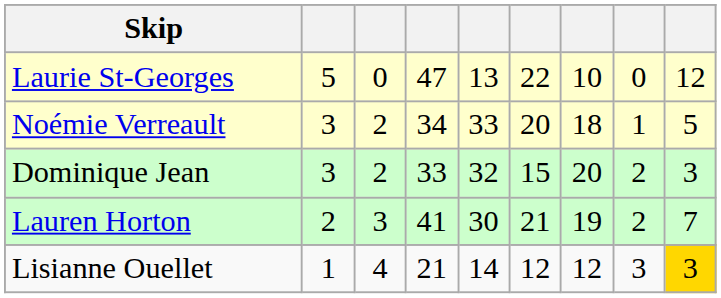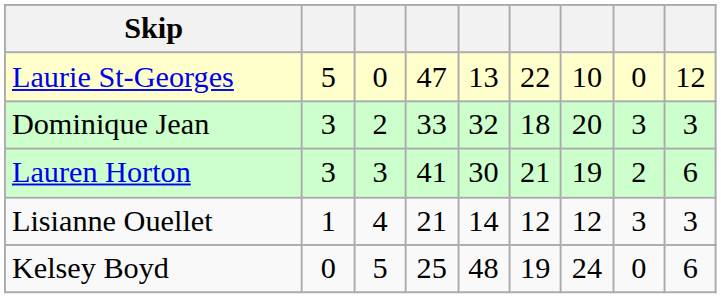 <table class=wikitable style="text-align: center;">
 <tr>
 <th width=150>Skip</th>
 <th width=20></th>
 <th width=20></th>
 <th width=20></th>
 <th width=20></th>
 <th width=20></th>
 <th width=20></th>
 <th width=20></th>
 <th width=20></th>
 </tr>
 <tr bgcolor=#ffffcc>
 <td style="text-align: left;"><a href='#'>Laurie St-Georges</a></td>
 <td>5</td>
 <td>0</td>
 <td>47</td>
 <td>13</td>
 <td>22</td>
 <td>10</td>
 <td>0</td>
 <td>12</td>
 </tr>
-<tr bgcolor=#ffffcc>
-<td style="text-align: left;"><a href='#'>Noémie Verreault</a></td>
-<td>3</td>
-<td>2</td>
-<td>34</td>
-<td>33</td>
-<td>20</td>
-<td>18</td>
-<td>1</td>
-<td>5</td>
-</tr>
 <tr bgcolor=#ccffcc>
 <td style="text-align: left;">Dominique Jean</td>
 <td>3</td>
 <td>2</td>
 <td>33</td>
 <td>32</td>
-<td>15</td>
+<td>18</td>
 <td>20</td>
-<td>2</td>
+<td>3</td>
 <td>3</td>
 </tr>
 <tr bgcolor=#ccffcc>
 <td style="text-align: left;"><a href='#'>Lauren Horton</a></td>
-<td>2</td>
+<td>3</td>
 <td>3</td>
 <td>41</td>
 <td>30</td>
 <td>21</td>
 <td>19</td>
 <td>2</td>
-<td>7</td>
+<td>6</td>
 </tr>
 <tr>
 <td style="text-align: left;">Lisianne Ouellet</td>
 <td>1</td>
 <td>4</td>
 <td>21</td>
 <td>14</td>
 <td>12</td>
 <td>12</td>
 <td>3</td>
-<td style="background: gold;">3</td>
+<td>3</td>
+</tr>
+<tr>
+<td style="text-align: left;">Kelsey Boyd</td>
+<td>0</td>
+<td>5</td>
+<td>25</td>
+<td>48</td>
+<td>19</td>
+<td>24</td>
+<td>0</td>
+<td>6</td>
 </tr>
 </table>
